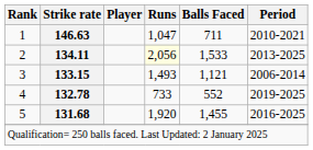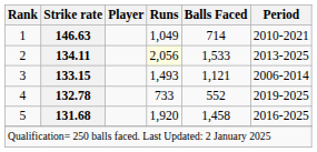 <table class="wikitable plainrowheaders sortable">
 <tr>
 <th scope=col>Rank</th>
 <th scope=col>Strike rate</th>
 <th scope=col>Player</th>
 <th scope=col>Runs</th>
 <th scope=col>Balls Faced</th>
 <th scope=col>Period</th>
 </tr>
 <tr>
 <td align=center>1</td>
 <th scope=row style=text-align:center;><strong>146.63</strong></th>
 <td></td>
-<td align=center>1,047</td>
-<td align=center>711</td>
+<td align=center>1,049</td>
+<td align=center>714</td>
 <td>2010-2021</td>
 </tr>
 <tr>
 <td align=center>2</td>
 <th scope=row style=text-align:center;><strong>134.11</strong></th>
 <td> </td>
 <td align="center" style="background: lightyellow;">2,056</td>
 <td align="center">1,533</td>
 <td>2013-2025</td>
 </tr>
 <tr>
 <td align="center">3</td>
 <th scope="row" style="text-align:center;"><strong>133.15</strong></th>
 <td></td>
 <td align="center">1,493</td>
 <td align="center">1,121</td>
 <td>2006-2014</td>
 </tr>
 <tr>
 <td align=center>4</td>
 <th scope=row style=text-align:center;><strong>132.78</strong></th>
 <td> </td>
 <td align=center>733</td>
 <td align="center">552</td>
 <td>2019-2025</td>
 </tr>
 <tr>
 <td align="center">5</td>
 <th scope="row" style="text-align:center;"><strong>131.68</strong></th>
 <td> </td>
 <td align="center">1,920</td>
-<td align="center">1,455</td>
+<td align="center">1,458</td>
 <td>2016-2025</td>
 </tr>
 <tr>
 </tr>
 <tr class=sortbottom>
 <td colspan=6><small>Qualification= 250 balls faced. Last Updated: 2 January 2025</small></td>
 </tr>
 </table>
